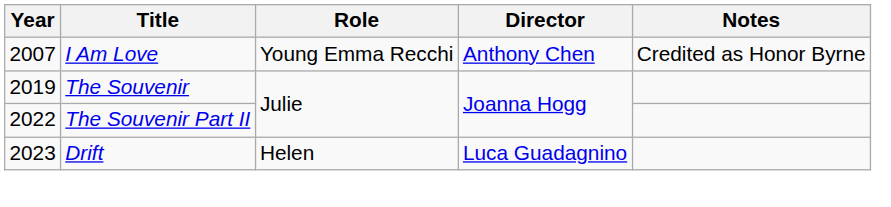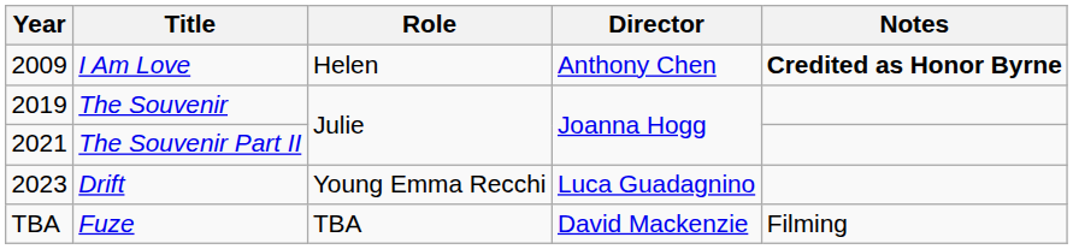 <table class="wikitable plainrowheaders sortable">
 <tr>
 <th scope="col">Year</th>
 <th scope="col">Title</th>
 <th scope="col">Role</th>
 <th scope="col">Director</th>
 <th scope="col" class="unsortable">Notes</th>
 </tr>
 <tr>
-<td>2007</td>
+<td>2009</td>
 <td><em><a href='#'>I Am Love</a></em></td>
-<td>Young Emma Recchi</td>
+<td>Helen</td>
 <td><a href='#'>Anthony Chen</a></td>
-<td>Credited as Honor Byrne</td>
+<td><strong>Credited as Honor Byrne</strong></td>
 </tr>
 <tr>
 <td>2019</td>
 <td><em><a href='#'>The Souvenir</a></em></td>
 <td rowspan=2>Julie</td>
 <td rowspan=2><a href='#'>Joanna Hogg</a></td>
 <td></td>
 </tr>
 <tr>
-<td>2022</td>
+<td>2021</td>
 <td><em><a href='#'>The Souvenir Part II</a></em></td>
 <td></td>
 </tr>
 <tr>
 <td>2023</td>
 <td><em><a href='#'>Drift</a></em></td>
-<td>Helen</td>
+<td>Young Emma Recchi</td>
 <td><a href='#'>Luca Guadagnino</a></td>
 <td></td>
 </tr>
+<tr>
+<td>TBA</td>
+<td><em><a href='#'>Fuze</a></em></td>
+<td>TBA</td>
+<td><a href='#'>David Mackenzie</a></td>
+<td>Filming</td>
+</tr>
 </table>
